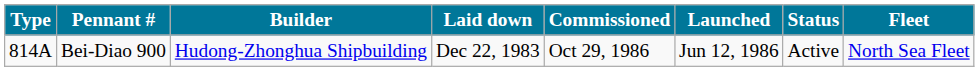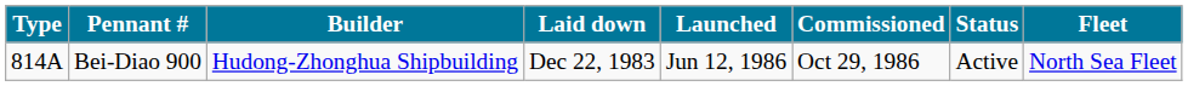 <table class="wikitable">
 <tr>
 <th style="background:#079;color:#fff;">Type</th>
 <th style="background:#079;color:#fff;">Pennant #</th>
 <th style="background:#079;color:#fff;">Builder</th>
 <th style="background:#079;color:#fff;">Laid down</th>
+<th style="background:#079;color:#fff;">Launched</th>
 <th style="background:#079;color:#fff;">Commissioned</th>
-<th style="background:#079;color:#fff;">Launched</th>
 <th style="background:#079;color:#fff;">Status</th>
 <th style="background:#079;color:#fff;">Fleet</th>
 </tr>
 <tr>
 <td>814A</td>
 <td>Bei-Diao 900</td>
 <td><a href='#'>Hudong-Zhonghua Shipbuilding</a></td>
 <td>Dec 22, 1983</td>
+<td>Jun 12, 1986</td>
 <td>Oct 29, 1986</td>
-<td>Jun 12, 1986</td>
 <td>Active</td>
 <td><a href='#'>North Sea Fleet</a></td>
 </tr>
 </table>
